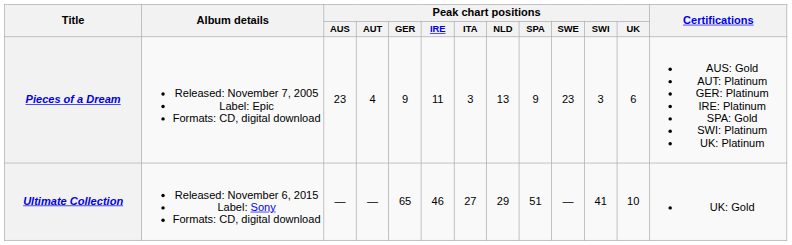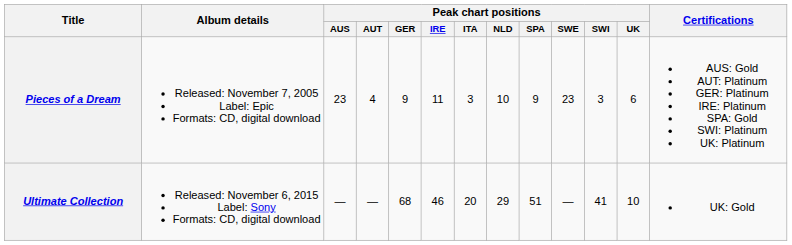 <table class="wikitable plainrowheaders" style="text-align:center;">
 <tr>
 <th scope="col" rowspan="2" style="width:12em;">Title</th>
 <th scope="col" rowspan="2" style="width:16em;">Album details</th>
 <th scope="col" colspan="10">Peak chart positions</th>
 <th scope="col" rowspan="2" style="width:12em;"><a href='#'>Certifications</a></th>
 </tr>
 <tr>
 <th scope="col" style="width:3em;font-size:85%;">AUS<br></th>
 <th scope="col" style="width:3em;font-size:85%;">AUT<br></th>
 <th scope="col" style="width:3em;font-size:85%;">GER<br></th>
 <th scope="col" style="width:3em;font-size:85%;"><a href='#'>IRE</a><br></th>
 <th scope="col" style="width:3em;font-size:85%;">ITA<br></th>
 <th scope="col" style="width:3em;font-size:85%;">NLD<br></th>
 <th scope="col" style="width:3em;font-size:85%;">SPA<br></th>
 <th scope="col" style="width:3em;font-size:85%;">SWE<br></th>
 <th scope="col" style="width:3em;font-size:85%;">SWI<br></th>
 <th scope="col" style="width:3em;font-size:85%;">UK<br></th>
 </tr>
 <tr>
 <th scope="row"><em><a href='#'>Pieces of a Dream</a></em></th>
 <td><br><ul><li>Released: November 7, 2005</li><li>Label: Epic</li><li>Formats: CD, digital download</li></ul></td>
 <td>23</td>
 <td>4</td>
 <td>9</td>
 <td>11</td>
 <td>3</td>
-<td>13</td>
+<td>10</td>
 <td>9</td>
 <td>23</td>
 <td>3</td>
 <td>6</td>
 <td><br><ul><li>AUS: Gold</li><li>AUT: Platinum</li><li>GER: Platinum</li><li>IRE: Platinum</li><li>SPA: Gold</li><li>SWI: Platinum</li><li>UK: Platinum</li></ul></td>
 </tr>
 <tr>
 <th scope="row"><em><a href='#'>Ultimate Collection</a></em></th>
 <td><br><ul><li>Released: November 6, 2015</li><li>Label: <a href='#'>Sony</a></li><li>Formats: CD, digital download</li></ul></td>
 <td>—</td>
 <td>—</td>
-<td>65</td>
+<td>68</td>
 <td>46</td>
-<td>27</td>
+<td>20</td>
 <td>29</td>
 <td>51</td>
 <td>—</td>
 <td>41</td>
 <td>10</td>
 <td><br><ul><li>UK: Gold</li></ul></td>
 </tr>
 </table>
